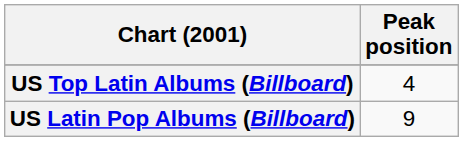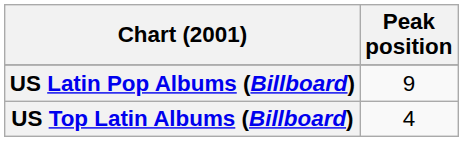 <table class="wikitable sortable plainrowheaders" style="text-align:center;">
 <tr>
 <th>Chart (2001)</th>
 <th>Peak<br> position</th>
 </tr>
 <tr>
 </tr>
 <tr>
 </tr>
 <tr>
 </tr>
 <tr>
 </tr>
 <tr>
 </tr>
 <tr>
 </tr>
 <tr>
 </tr>
 <tr>
 </tr>
 <tr>
 </tr>
 <tr>
 </tr>
 <tr>
 </tr>
 <tr>
 </tr>
 <tr>
+<th scope="row">US <a href='#'>Latin Pop Albums</a> (<em><a href='#'>Billboard</a></em>)</th>
+<td>9</td>
+</tr>
+<tr>
 <th scope="row">US <a href='#'>Top Latin Albums</a> (<em><a href='#'>Billboard</a></em>)</th>
 <td>4</td>
 </tr>
-<tr>
-<th scope="row">US <a href='#'>Latin Pop Albums</a> (<em><a href='#'>Billboard</a></em>)</th>
-<td>9</td>
-</tr>
 </table>
